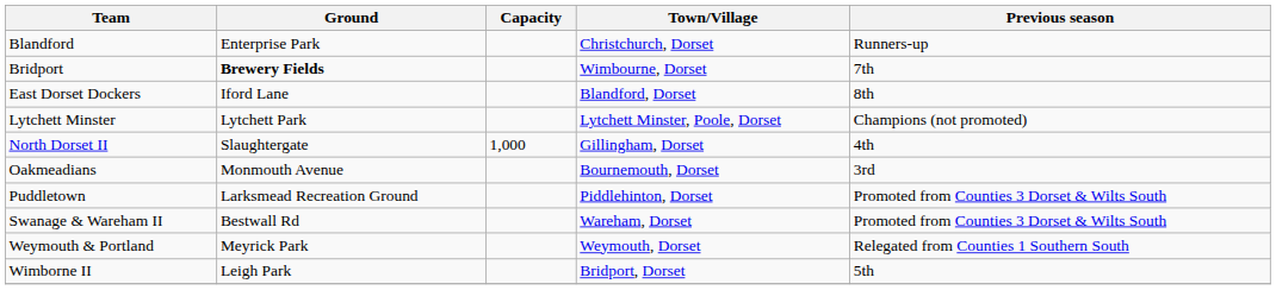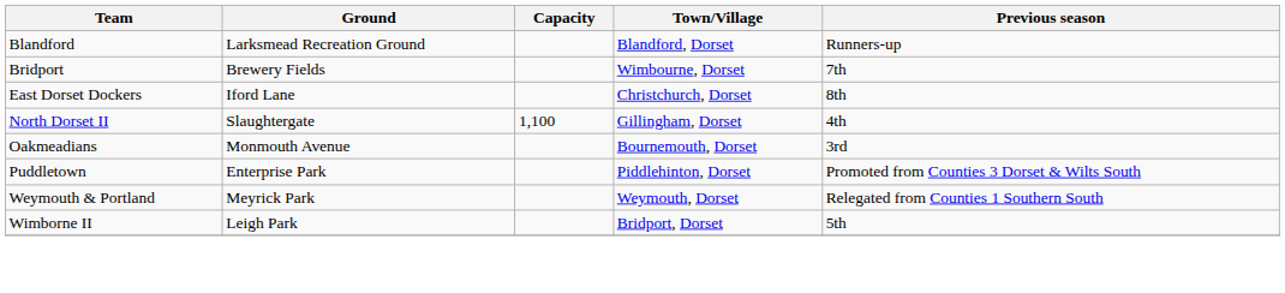 <table class="wikitable sortable" width=100%>
 <tr>
 <th>Team</th>
 <th>Ground</th>
 <th>Capacity</th>
 <th>Town/Village</th>
 <th>Previous season</th>
 </tr>
 <tr>
 <td>Blandford</td>
-<td>Enterprise Park</td>
+<td>Larksmead Recreation Ground</td>
 <td></td>
-<td><a href='#'>Christchurch</a>, <a href='#'>Dorset</a></td>
+<td><a href='#'>Blandford</a>, <a href='#'>Dorset</a></td>
 <td>Runners-up</td>
 </tr>
 <tr>
 <td>Bridport</td>
-<td><strong>Brewery Fields</strong></td>
+<td>Brewery Fields</td>
 <td></td>
 <td><a href='#'>Wimbourne</a>, <a href='#'>Dorset</a></td>
 <td>7th</td>
 </tr>
 <tr>
 <td>East Dorset Dockers</td>
 <td>Iford Lane</td>
 <td></td>
-<td><a href='#'>Blandford</a>, <a href='#'>Dorset</a></td>
+<td><a href='#'>Christchurch</a>, <a href='#'>Dorset</a></td>
 <td>8th</td>
-</tr>
-<tr>
-<td>Lytchett Minster</td>
-<td>Lytchett Park</td>
-<td></td>
-<td><a href='#'>Lytchett Minster</a>, <a href='#'>Poole</a>, <a href='#'>Dorset</a></td>
-<td>Champions (not promoted)</td>
 </tr>
 <tr>
 <td><a href='#'>North Dorset II</a></td>
 <td>Slaughtergate</td>
-<td>1,000</td>
+<td>1,100</td>
 <td><a href='#'>Gillingham</a>, <a href='#'>Dorset</a></td>
 <td>4th</td>
 </tr>
 <tr>
 <td>Oakmeadians</td>
 <td>Monmouth Avenue</td>
 <td></td>
 <td><a href='#'>Bournemouth</a>, <a href='#'>Dorset</a></td>
 <td>3rd</td>
 </tr>
 <tr>
 <td>Puddletown</td>
-<td>Larksmead Recreation Ground</td>
+<td>Enterprise Park</td>
 <td></td>
 <td><a href='#'>Piddlehinton</a>, <a href='#'>Dorset</a></td>
-<td>Promoted from <a href='#'>Counties 3 Dorset & Wilts South</a></td>
-</tr>
-<tr>
-<td>Swanage & Wareham II</td>
-<td>Bestwall Rd</td>
-<td></td>
-<td><a href='#'>Wareham</a>, <a href='#'>Dorset</a></td>
 <td>Promoted from <a href='#'>Counties 3 Dorset & Wilts South</a></td>
 </tr>
 <tr>
 <td>Weymouth & Portland</td>
 <td>Meyrick Park</td>
 <td></td>
 <td><a href='#'>Weymouth</a>, <a href='#'>Dorset</a></td>
 <td>Relegated from <a href='#'>Counties 1 Southern South</a></td>
 </tr>
 <tr>
 <td>Wimborne II</td>
 <td>Leigh Park</td>
 <td></td>
 <td><a href='#'>Bridport</a>, <a href='#'>Dorset</a></td>
 <td>5th</td>
 </tr>
 <tr>
 </tr>
 </table>
